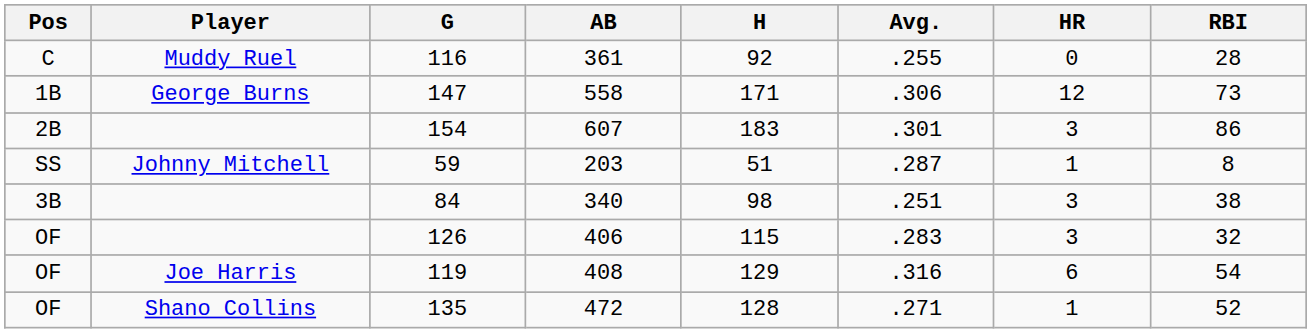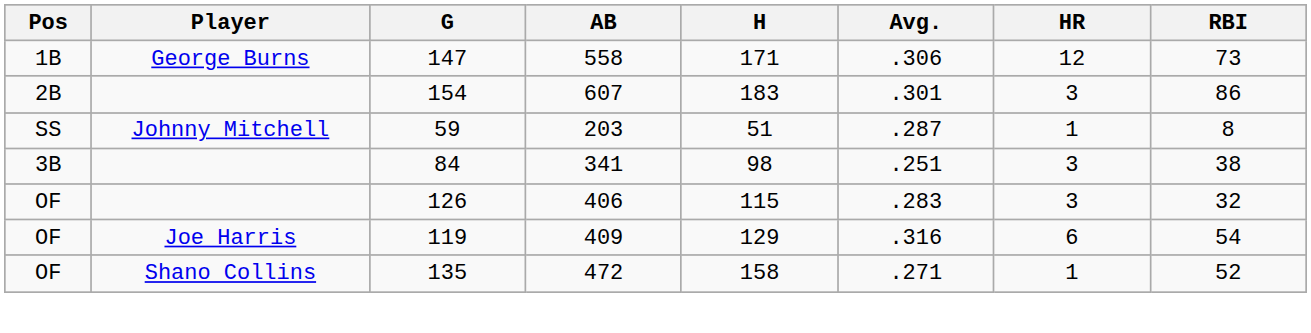 <table class="wikitable sortable">
 <tr>
 <th bgcolor="#DDDDFF" width="5%">Pos</th>
 <th bgcolor="#DDDDFF" width="16%">Player</th>
 <th bgcolor="#DDDDFF" width="9%">G</th>
 <th bgcolor="#DDDDFF" width="9%">AB</th>
 <th bgcolor="#DDDDFF" width="9%">H</th>
 <th bgcolor="#DDDDFF" width="9%">Avg.</th>
 <th bgcolor="#DDDDFF" width="9%">HR</th>
 <th bgcolor="#DDDDFF" width="9%">RBI</th>
-</tr>
-<tr align="center">
-<td>C</td>
-<td><a href='#'>Muddy Ruel</a></td>
-<td>116</td>
-<td>361</td>
-<td>92</td>
-<td>.255</td>
-<td>0</td>
-<td>28</td>
 </tr>
 <tr align=center>
 <td>1B</td>
 <td><a href='#'>George Burns</a></td>
 <td>147</td>
 <td>558</td>
 <td>171</td>
 <td>.306</td>
 <td>12</td>
 <td>73</td>
 </tr>
 <tr align=center>
 <td>2B</td>
 <td></td>
 <td>154</td>
 <td>607</td>
 <td>183</td>
 <td>.301</td>
 <td>3</td>
 <td>86</td>
 </tr>
 <tr align="center">
 <td>SS</td>
 <td><a href='#'>Johnny Mitchell</a></td>
 <td>59</td>
 <td>203</td>
 <td>51</td>
 <td>.287</td>
 <td>1</td>
 <td>8</td>
 </tr>
 <tr align=center>
 <td>3B</td>
 <td></td>
 <td>84</td>
-<td>340</td>
+<td>341</td>
 <td>98</td>
 <td>.251</td>
 <td>3</td>
 <td>38</td>
 </tr>
 <tr align="center">
 <td>OF</td>
 <td></td>
 <td>126</td>
 <td>406</td>
 <td>115</td>
 <td>.283</td>
 <td>3</td>
 <td>32</td>
 </tr>
 <tr align="center">
 <td>OF</td>
 <td><a href='#'>Joe Harris</a></td>
 <td>119</td>
-<td>408</td>
+<td>409</td>
 <td>129</td>
 <td>.316</td>
 <td>6</td>
 <td>54</td>
 </tr>
 <tr align=center>
 <td>OF</td>
 <td><a href='#'>Shano Collins</a></td>
 <td>135</td>
 <td>472</td>
-<td>128</td>
+<td>158</td>
 <td>.271</td>
 <td>1</td>
 <td>52</td>
 </tr>
 </table>
